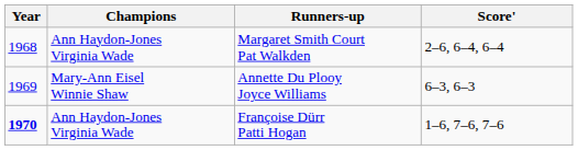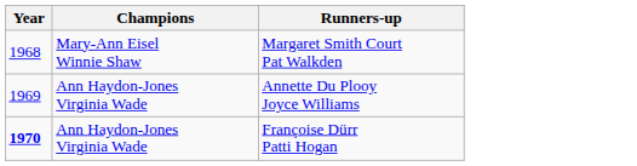 <table class="wikitable">
 <tr>
 <th style="width:40px">Year</th>
 <th style="width:200px">Champions</th>
 <th style="width:200px">Runners-up</th>
-<th style="width:160px" class="unsortable">Score'</th>
 </tr>
 <tr>
 <td><a href='#'>1968</a></td>
-<td>  <a href='#'>Ann Haydon-Jones</a>   <br>   <a href='#'>Virginia Wade</a></td>
+<td>  <a href='#'>Mary-Ann Eisel</a>  <br>   <a href='#'>Winnie Shaw</a></td>
 <td> <a href='#'>Margaret Smith Court</a> <br>  <a href='#'>Pat Walkden</a></td>
-<td>2–6, 6–4, 6–4</td>
 </tr>
 <tr>
 <td><a href='#'>1969</a></td>
-<td>  <a href='#'>Mary-Ann Eisel</a>  <br>   <a href='#'>Winnie Shaw</a></td>
+<td>  <a href='#'>Ann Haydon-Jones</a>   <br>   <a href='#'>Virginia Wade</a></td>
 <td> <a href='#'>Annette Du Plooy</a> <br>  <a href='#'>Joyce Williams</a></td>
-<td>6–3, 6–3</td>
 </tr>
 <tr>
 <td><strong><a href='#'>1970</a></strong></td>
 <td>  <a href='#'>Ann Haydon-Jones</a>   <br>   <a href='#'>Virginia Wade</a></td>
 <td> <a href='#'>Françoise Dürr</a> <br>  <a href='#'>Patti Hogan</a></td>
-<td>1–6, 7–6, 7–6 </td>
 </tr>
 </table>
